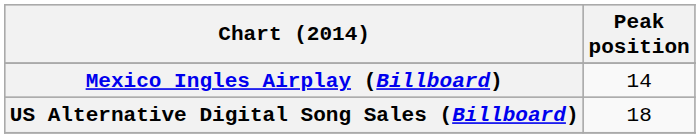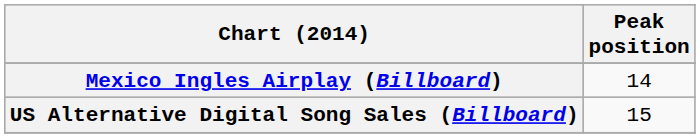 <table class="wikitable sortable plainrowheaders" style="text-align:center">
 <tr>
 <th scope="col">Chart (2014)</th>
 <th scope="col">Peak<br>position</th>
 </tr>
 <tr>
 </tr>
 <tr>
 <th scope="row"><a href='#'>Mexico Ingles Airplay</a> (<em><a href='#'>Billboard</a></em>)</th>
 <td>14</td>
 </tr>
 <tr>
 <th scope="row">US Alternative Digital Song Sales (<a href='#'><em>Billboard</em></a>)</th>
-<td>18</td>
+<td>15</td>
 </tr>
 <tr>
 </tr>
 </table>
